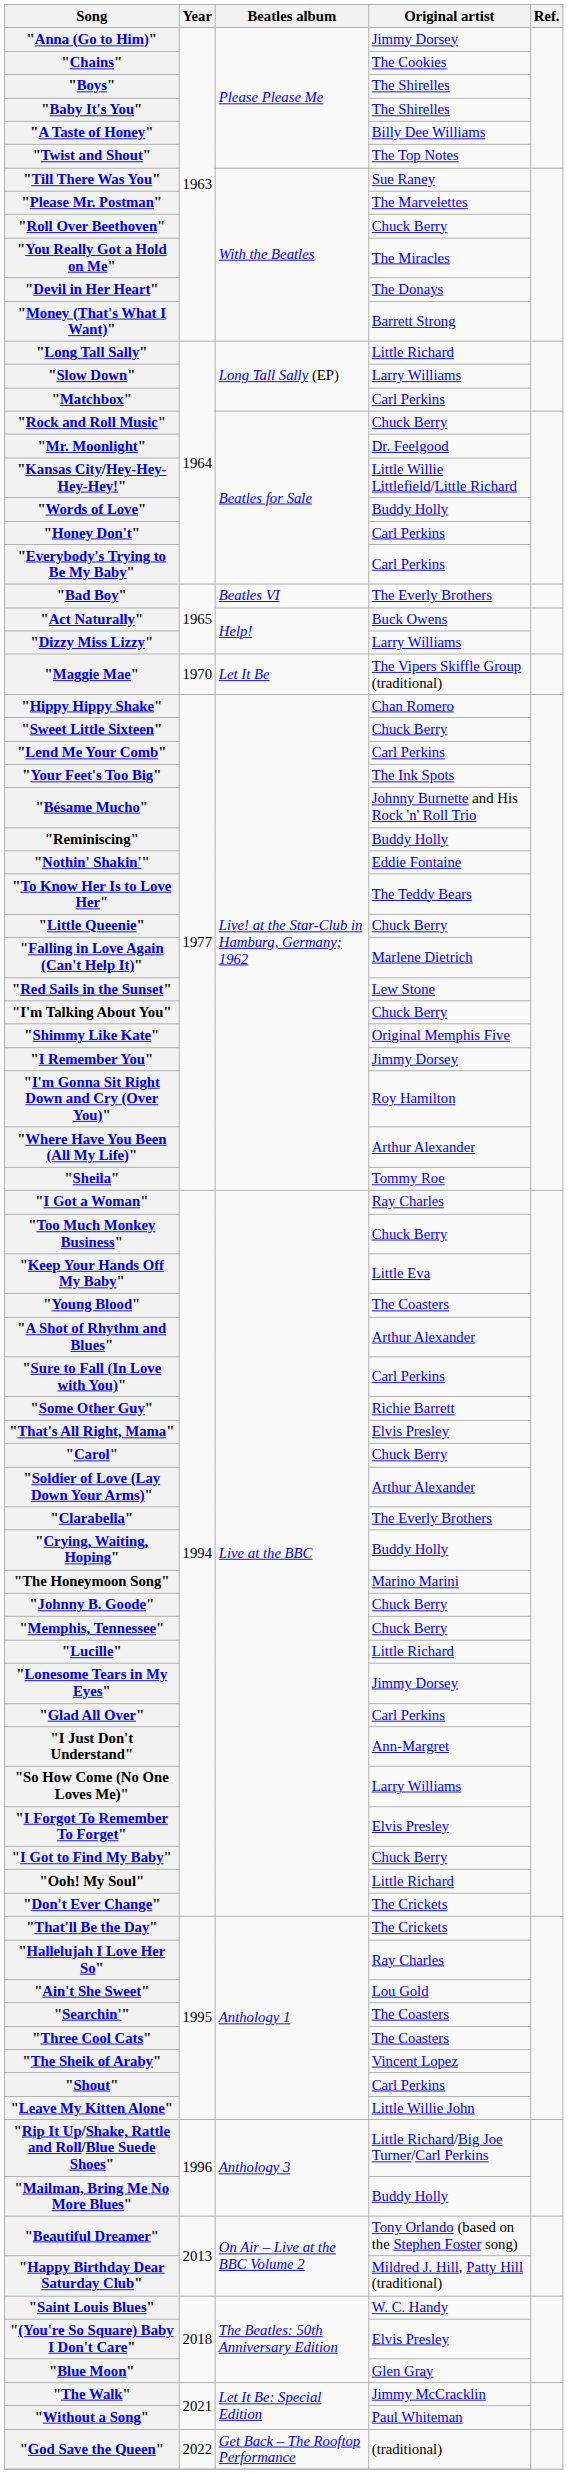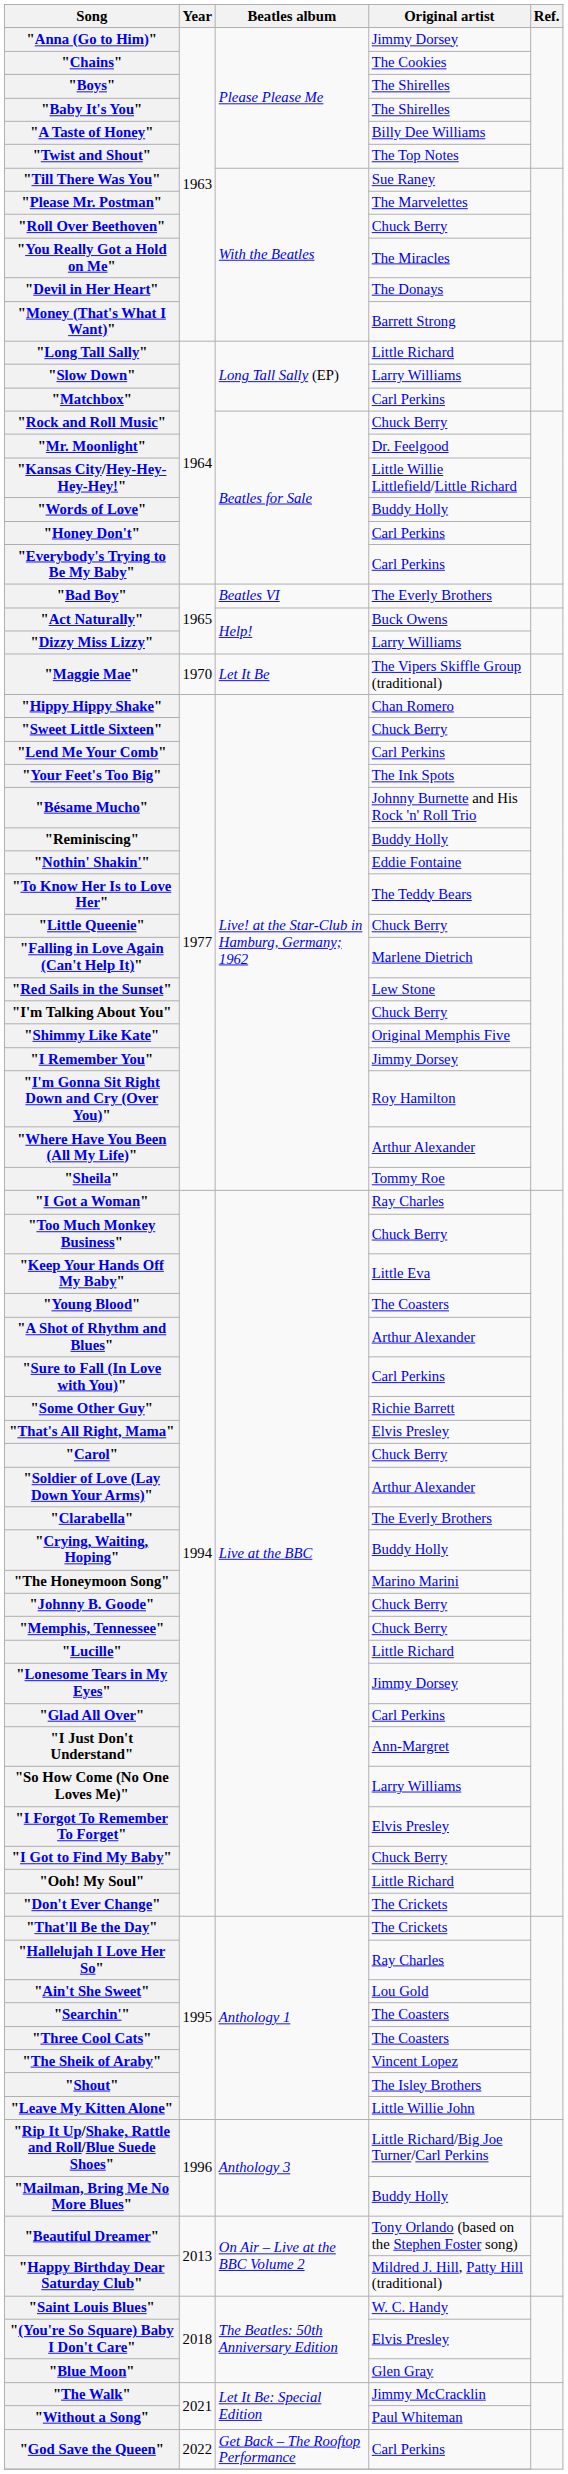 <table class="wikitable sortable plainrowheaders" border="1">
 <tr>
 <th scope="col">Song</th>
 <th scope="col">Year</th>
 <th scope="col">Beatles album</th>
 <th scope="col">Original artist</th>
 <th scope="col" class="unsortable">Ref.</th>
 </tr>
 <tr>
 <th scope="row">"<a href='#'>Anna (Go to Him)</a>"</th>
 <td rowspan="12">1963</td>
 <td rowspan="6"><em><a href='#'>Please Please Me</a></em></td>
 <td><a href='#'>Jimmy Dorsey</a></td>
 <td rowspan="6"></td>
 </tr>
 <tr>
 <th scope="row">"<a href='#'>Chains</a>"</th>
 <td><a href='#'>The Cookies</a></td>
 </tr>
 <tr>
 <th scope="row">"<a href='#'>Boys</a>"</th>
 <td><a href='#'>The Shirelles</a></td>
 </tr>
 <tr>
 <th scope="row">"<a href='#'>Baby It's You</a>"</th>
 <td><a href='#'>The Shirelles</a></td>
 </tr>
 <tr>
 <th scope="row">"<a href='#'>A Taste of Honey</a>"</th>
 <td><a href='#'>Billy Dee Williams</a></td>
 </tr>
 <tr>
 <th scope="row">"<a href='#'>Twist and Shout</a>"</th>
 <td><a href='#'>The Top Notes</a></td>
 </tr>
 <tr>
 <th scope="row">"<a href='#'>Till There Was You</a>"</th>
 <td rowspan="6"><em><a href='#'>With the Beatles</a></em></td>
 <td><a href='#'>Sue Raney</a></td>
 <td rowspan="6"></td>
 </tr>
 <tr>
 <th scope="row">"<a href='#'>Please Mr. Postman</a>"</th>
 <td><a href='#'>The Marvelettes</a></td>
 </tr>
 <tr>
 <th scope="row">"<a href='#'>Roll Over Beethoven</a>"</th>
 <td><a href='#'>Chuck Berry</a></td>
 </tr>
 <tr>
 <th scope="row">"<a href='#'>You Really Got a Hold on Me</a>"</th>
 <td><a href='#'>The Miracles</a></td>
 </tr>
 <tr>
 <th scope="row">"<a href='#'>Devil in Her Heart</a>"</th>
 <td><a href='#'>The Donays</a></td>
 </tr>
 <tr>
 <th scope="row">"<a href='#'>Money (That's What I Want)</a>"</th>
 <td><a href='#'>Barrett Strong</a></td>
 </tr>
 <tr>
 <th scope="row">"<a href='#'>Long Tall Sally</a>"</th>
 <td rowspan="9">1964</td>
 <td rowspan="3"><em><a href='#'>Long Tall Sally</a></em> (EP)</td>
 <td><a href='#'>Little Richard</a></td>
 <td rowspan="3"></td>
 </tr>
 <tr>
 <th scope="row">"<a href='#'>Slow Down</a>"</th>
 <td><a href='#'>Larry Williams</a></td>
 </tr>
 <tr>
 <th scope="row">"<a href='#'>Matchbox</a>"</th>
 <td><a href='#'>Carl Perkins</a></td>
 </tr>
 <tr>
 <th scope="row">"<a href='#'>Rock and Roll Music</a>"</th>
 <td rowspan="6"><em><a href='#'>Beatles for Sale</a></em></td>
 <td><a href='#'>Chuck Berry</a></td>
 <td rowspan="6"></td>
 </tr>
 <tr>
 <th scope="row">"<a href='#'>Mr. Moonlight</a>"</th>
 <td><a href='#'>Dr. Feelgood</a></td>
 </tr>
 <tr>
 <th scope="row">"<a href='#'>Kansas City</a>/<a href='#'>Hey-Hey-Hey-Hey!</a>"</th>
 <td><a href='#'>Little Willie Littlefield</a>/<a href='#'>Little Richard</a></td>
 </tr>
 <tr>
 <th scope="row">"<a href='#'>Words of Love</a>"</th>
 <td><a href='#'>Buddy Holly</a></td>
 </tr>
 <tr>
 <th scope="row">"<a href='#'>Honey Don't</a>"</th>
 <td><a href='#'>Carl Perkins</a></td>
 </tr>
 <tr>
 <th scope="row">"<a href='#'>Everybody's Trying to Be My Baby</a>"</th>
 <td><a href='#'>Carl Perkins</a></td>
 </tr>
 <tr>
 <th scope="row">"<a href='#'>Bad Boy</a>"</th>
 <td rowspan="3">1965</td>
 <td><em><a href='#'>Beatles VI</a></em></td>
 <td><a href='#'>The Everly Brothers</a></td>
 <td></td>
 </tr>
 <tr>
 <th scope="row">"<a href='#'>Act Naturally</a>"</th>
 <td rowspan="2"><em><a href='#'>Help!</a></em></td>
 <td><a href='#'>Buck Owens</a></td>
 <td rowspan="2"></td>
 </tr>
 <tr>
 <th scope="row">"<a href='#'>Dizzy Miss Lizzy</a>"</th>
 <td><a href='#'>Larry Williams</a></td>
 </tr>
 <tr>
 <th scope="row">"<a href='#'>Maggie Mae</a>"</th>
 <td>1970</td>
 <td><em><a href='#'>Let It Be</a></em></td>
 <td><a href='#'>The Vipers Skiffle Group</a> (traditional)</td>
 <td></td>
 </tr>
 <tr>
 <th scope="row">"<a href='#'>Hippy Hippy Shake</a>"</th>
 <td rowspan="17">1977</td>
 <td rowspan="17"><em><a href='#'>Live! at the Star-Club in Hamburg, Germany; 1962</a></em></td>
 <td><a href='#'>Chan Romero</a></td>
 <td rowspan="17"></td>
 </tr>
 <tr>
 <th scope="row">"<a href='#'>Sweet Little Sixteen</a>"</th>
 <td><a href='#'>Chuck Berry</a></td>
 </tr>
 <tr>
 <th scope="row">"<a href='#'>Lend Me Your Comb</a>"</th>
 <td><a href='#'>Carl Perkins</a></td>
 </tr>
 <tr>
 <th scope="row">"<a href='#'>Your Feet's Too Big</a>"</th>
 <td><a href='#'>The Ink Spots</a></td>
 </tr>
 <tr>
 <th scope="row">"<a href='#'>Bésame Mucho</a>"</th>
 <td><a href='#'>Johnny Burnette</a> and His <a href='#'>Rock 'n' Roll Trio</a></td>
 </tr>
 <tr>
 <th scope="row">"Reminiscing"</th>
 <td><a href='#'>Buddy Holly</a></td>
 </tr>
 <tr>
 <th scope="row">"<a href='#'>Nothin' Shakin'</a>"</th>
 <td><a href='#'>Eddie Fontaine</a></td>
 </tr>
 <tr>
 <th scope="row">"<a href='#'>To Know Her Is to Love Her</a>"</th>
 <td><a href='#'>The Teddy Bears</a></td>
 </tr>
 <tr>
 <th scope="row">"<a href='#'>Little Queenie</a>"</th>
 <td><a href='#'>Chuck Berry</a></td>
 </tr>
 <tr>
 <th scope="row">"<a href='#'>Falling in Love Again (Can't Help It)</a>"</th>
 <td><a href='#'>Marlene Dietrich</a></td>
 </tr>
 <tr>
 <th scope="row">"<a href='#'>Red Sails in the Sunset</a>"</th>
 <td><a href='#'>Lew Stone</a></td>
 </tr>
 <tr>
 <th scope="row">"I'm Talking About You"</th>
 <td><a href='#'>Chuck Berry</a></td>
 </tr>
 <tr>
 <th scope="row">"<a href='#'>Shimmy Like Kate</a>"</th>
 <td><a href='#'>Original Memphis Five</a></td>
 </tr>
 <tr>
 <th scope="row">"<a href='#'>I Remember You</a>"</th>
 <td><a href='#'>Jimmy Dorsey</a></td>
 </tr>
 <tr>
 <th scope="row">"<a href='#'>I'm Gonna Sit Right Down and Cry (Over You)</a>"</th>
 <td><a href='#'>Roy Hamilton</a></td>
 </tr>
 <tr>
 <th scope="row">"<a href='#'>Where Have You Been (All My Life)</a>"</th>
 <td><a href='#'>Arthur Alexander</a></td>
 </tr>
 <tr>
 <th scope="row">"<a href='#'>Sheila</a>"</th>
 <td><a href='#'>Tommy Roe</a></td>
 </tr>
 <tr>
 <th scope="row">"<a href='#'>I Got a Woman</a>"</th>
 <td rowspan="24">1994</td>
 <td rowspan="24"><em><a href='#'>Live at the BBC</a></em></td>
 <td><a href='#'>Ray Charles</a></td>
 <td rowspan="24"></td>
 </tr>
 <tr>
 <th scope="row">"<a href='#'>Too Much Monkey Business</a>"</th>
 <td><a href='#'>Chuck Berry</a></td>
 </tr>
 <tr>
 <th scope="row">"<a href='#'>Keep Your Hands Off My Baby</a>"</th>
 <td><a href='#'>Little Eva</a></td>
 </tr>
 <tr>
 <th scope="row">"<a href='#'>Young Blood</a>"</th>
 <td><a href='#'>The Coasters</a></td>
 </tr>
 <tr>
 <th scope="row">"<a href='#'>A Shot of Rhythm and Blues</a>"</th>
 <td><a href='#'>Arthur Alexander</a></td>
 </tr>
 <tr>
 <th scope="row">"<a href='#'>Sure to Fall (In Love with You)</a>"</th>
 <td><a href='#'>Carl Perkins</a></td>
 </tr>
 <tr>
 <th scope="row">"<a href='#'>Some Other Guy</a>"</th>
 <td><a href='#'>Richie Barrett</a></td>
 </tr>
 <tr>
 <th scope="row">"<a href='#'>That's All Right, Mama</a>"</th>
 <td><a href='#'>Elvis Presley</a></td>
 </tr>
 <tr>
 <th scope="row">"<a href='#'>Carol</a>"</th>
 <td><a href='#'>Chuck Berry</a></td>
 </tr>
 <tr>
 <th scope="row">"<a href='#'>Soldier of Love (Lay Down Your Arms)</a>"</th>
 <td><a href='#'>Arthur Alexander</a></td>
 </tr>
 <tr>
 <th scope="row">"<a href='#'>Clarabella</a>"</th>
 <td><a href='#'>The Everly Brothers</a></td>
 </tr>
 <tr>
 <th scope="row">"<a href='#'>Crying, Waiting, Hoping</a>"</th>
 <td><a href='#'>Buddy Holly</a></td>
 </tr>
 <tr>
 <th scope="row">"The Honeymoon Song"</th>
 <td><a href='#'>Marino Marini</a></td>
 </tr>
 <tr>
 <th scope="row">"<a href='#'>Johnny B. Goode</a>"</th>
 <td><a href='#'>Chuck Berry</a></td>
 </tr>
 <tr>
 <th scope="row">"<a href='#'>Memphis, Tennessee</a>"</th>
 <td><a href='#'>Chuck Berry</a></td>
 </tr>
 <tr>
 <th scope="row">"<a href='#'>Lucille</a>"</th>
 <td><a href='#'>Little Richard</a></td>
 </tr>
 <tr>
 <th scope="row">"<a href='#'>Lonesome Tears in My Eyes</a>"</th>
 <td><a href='#'>Jimmy Dorsey</a></td>
 </tr>
 <tr>
 <th scope="row">"<a href='#'>Glad All Over</a>"</th>
 <td><a href='#'>Carl Perkins</a></td>
 </tr>
 <tr>
 <th scope="row">"I Just Don't Understand"</th>
 <td><a href='#'>Ann-Margret</a></td>
 </tr>
 <tr>
 <th scope="row">"So How Come (No One Loves Me)"</th>
 <td><a href='#'>Larry Williams</a></td>
 </tr>
 <tr>
 <th scope="row">"<a href='#'>I Forgot To Remember To Forget</a>"</th>
 <td><a href='#'>Elvis Presley</a></td>
 </tr>
 <tr>
 <th scope="row">"<a href='#'>I Got to Find My Baby</a>"</th>
 <td><a href='#'>Chuck Berry</a></td>
 </tr>
 <tr>
 <th scope="row">"Ooh! My Soul"</th>
 <td><a href='#'>Little Richard</a></td>
 </tr>
 <tr>
 <th scope="row">"<a href='#'>Don't Ever Change</a>"</th>
 <td><a href='#'>The Crickets</a></td>
 </tr>
 <tr>
 <th scope="row">"<a href='#'>That'll Be the Day</a>"</th>
 <td rowspan="8">1995</td>
 <td rowspan="8"><em><a href='#'>Anthology 1</a></em></td>
 <td><a href='#'>The Crickets</a></td>
 <td rowspan="8"></td>
 </tr>
 <tr>
 <th scope="row">"<a href='#'>Hallelujah I Love Her So</a>"</th>
 <td><a href='#'>Ray Charles</a></td>
 </tr>
 <tr>
 <th scope="row">"<a href='#'>Ain't She Sweet</a>"</th>
 <td><a href='#'>Lou Gold</a></td>
 </tr>
 <tr>
 <th scope="row">"<a href='#'>Searchin'</a>"</th>
 <td><a href='#'>The Coasters</a></td>
 </tr>
 <tr>
 <th scope="row">"<a href='#'>Three Cool Cats</a>"</th>
 <td><a href='#'>The Coasters</a></td>
 </tr>
 <tr>
 <th scope="row">"<a href='#'>The Sheik of Araby</a>"</th>
 <td><a href='#'>Vincent Lopez</a></td>
 </tr>
 <tr>
 <th scope="row">"<a href='#'>Shout</a>"</th>
-<td><a href='#'>Carl Perkins</a></td>
+<td><a href='#'>The Isley Brothers</a></td>
 </tr>
 <tr>
 <th scope="row">"<a href='#'>Leave My Kitten Alone</a>"</th>
 <td><a href='#'>Little Willie John</a></td>
 </tr>
 <tr>
 <th scope="row">"<a href='#'>Rip It Up</a>/<a href='#'>Shake, Rattle and Roll</a>/<a href='#'>Blue Suede Shoes</a>"</th>
 <td rowspan="2">1996</td>
 <td rowspan="2"><em><a href='#'>Anthology 3</a></em></td>
 <td><a href='#'>Little Richard</a>/<a href='#'>Big Joe Turner</a>/<a href='#'>Carl Perkins</a></td>
 <td rowspan="2"></td>
 </tr>
 <tr>
 <th scope="row">"<a href='#'>Mailman, Bring Me No More Blues</a>"</th>
 <td><a href='#'>Buddy Holly</a></td>
 </tr>
 <tr>
 <th scope="row">"<a href='#'>Beautiful Dreamer</a>"</th>
 <td rowspan="2">2013</td>
 <td rowspan="2"><em><a href='#'>On Air – Live at the BBC Volume 2</a></em></td>
 <td><a href='#'>Tony Orlando</a> (based on the <a href='#'>Stephen Foster</a> song)</td>
 <td rowspan="2"></td>
 </tr>
 <tr>
 <th scope="row">"<a href='#'>Happy Birthday Dear Saturday Club</a>"</th>
 <td><a href='#'>Mildred J. Hill</a>, <a href='#'>Patty Hill</a> (traditional)</td>
 </tr>
 <tr>
 <th scope="row">"<a href='#'>Saint Louis Blues</a>"</th>
 <td rowspan="3">2018</td>
 <td rowspan="3"><em><a href='#'>The Beatles: 50th Anniversary Edition</a></em></td>
 <td><a href='#'>W. C. Handy</a></td>
 <td rowspan="3"></td>
 </tr>
 <tr>
 <th scope="row">"<a href='#'>(You're So Square) Baby I Don't Care</a>"</th>
 <td><a href='#'>Elvis Presley</a></td>
 </tr>
 <tr>
 <th scope="row">"<a href='#'>Blue Moon</a>"</th>
 <td><a href='#'>Glen Gray</a></td>
 </tr>
 <tr>
 <th scope="row">"<a href='#'>The Walk</a>"</th>
 <td rowspan="2">2021</td>
 <td rowspan="2"><em><a href='#'>Let It Be: Special Edition</a></em></td>
 <td><a href='#'>Jimmy McCracklin</a></td>
 <td rowspan="2"></td>
 </tr>
 <tr>
 <th scope="row">"<a href='#'>Without a Song</a>"</th>
 <td><a href='#'>Paul Whiteman</a></td>
 </tr>
 <tr>
 <th scope="row">"<a href='#'>God Save the Queen</a>"</th>
 <td>2022</td>
 <td><em><a href='#'>Get Back – The Rooftop Performance</a></em></td>
-<td>(traditional)</td>
+<td><a href='#'>Carl Perkins</a></td>
 </tr>
 <tr>
 </tr>
 </table>
